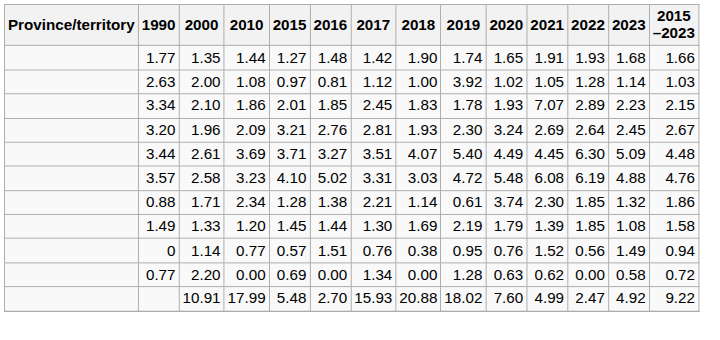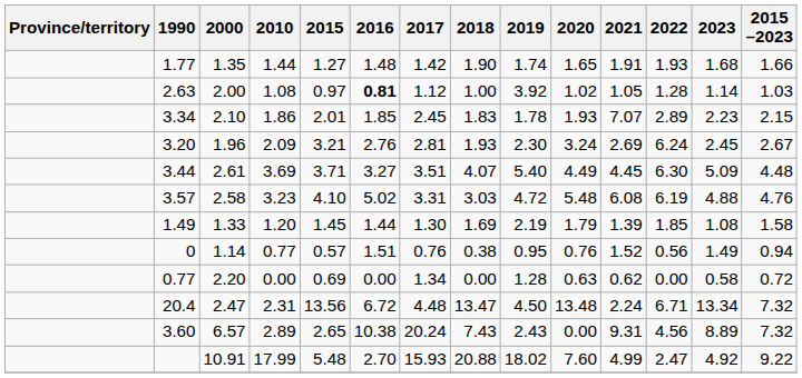 <table class="wikitable sortable sort-under" style=text-align:right;>
 <tr>
 <th>Province/territory</th>
 <th>1990</th>
 <th>2000</th>
 <th>2010</th>
 <th>2015</th>
 <th>2016</th>
 <th>2017</th>
 <th>2018</th>
 <th>2019</th>
 <th>2020</th>
 <th>2021</th>
 <th>2022</th>
 <th>2023</th>
 <th>2015<br>–2023</th>
 </tr>
 <tr>
 <td style=text-align:left;></td>
 <td>1.77</td>
 <td>1.35</td>
 <td>1.44</td>
 <td>1.27</td>
 <td>1.48</td>
 <td>1.42</td>
 <td>1.90</td>
 <td>1.74</td>
 <td>1.65</td>
 <td>1.91</td>
 <td>1.93</td>
 <td>1.68</td>
 <td>1.66</td>
 </tr>
 <tr>
 <td style=text-align:left;></td>
 <td>2.63</td>
 <td>2.00</td>
 <td>1.08</td>
 <td>0.97</td>
-<td>0.81</td>
+<td><strong>0.81</strong></td>
 <td>1.12</td>
 <td>1.00</td>
 <td>3.92</td>
 <td>1.02</td>
 <td>1.05</td>
 <td>1.28</td>
 <td>1.14</td>
 <td>1.03</td>
 </tr>
 <tr>
 <td style=text-align:left;></td>
 <td>3.34</td>
 <td>2.10</td>
 <td>1.86</td>
 <td>2.01</td>
 <td>1.85</td>
 <td>2.45</td>
 <td>1.83</td>
 <td>1.78</td>
 <td>1.93</td>
 <td>7.07</td>
 <td>2.89</td>
 <td>2.23</td>
 <td>2.15</td>
 </tr>
 <tr>
 <td style=text-align:left;></td>
 <td>3.20</td>
 <td>1.96</td>
 <td>2.09</td>
 <td>3.21</td>
 <td>2.76</td>
 <td>2.81</td>
 <td>1.93</td>
 <td>2.30</td>
 <td>3.24</td>
 <td>2.69</td>
-<td>2.64</td>
+<td>6.24</td>
 <td>2.45</td>
 <td>2.67</td>
 </tr>
 <tr>
 <td style=text-align:left;></td>
 <td>3.44</td>
 <td>2.61</td>
 <td>3.69</td>
 <td>3.71</td>
 <td>3.27</td>
 <td>3.51</td>
 <td>4.07</td>
 <td>5.40</td>
 <td>4.49</td>
 <td>4.45</td>
 <td>6.30</td>
 <td>5.09</td>
 <td>4.48</td>
 </tr>
 <tr>
 <td style=text-align:left;></td>
 <td>3.57</td>
 <td>2.58</td>
 <td>3.23</td>
 <td>4.10</td>
 <td>5.02</td>
 <td>3.31</td>
 <td>3.03</td>
 <td>4.72</td>
 <td>5.48</td>
 <td>6.08</td>
 <td>6.19</td>
 <td>4.88</td>
 <td>4.76</td>
-</tr>
-<tr>
-<td style=text-align:left;></td>
-<td>0.88</td>
-<td>1.71</td>
-<td>2.34</td>
-<td>1.28</td>
-<td>1.38</td>
-<td>2.21</td>
-<td>1.14</td>
-<td>0.61</td>
-<td>3.74</td>
-<td>2.30</td>
-<td>1.85</td>
-<td>1.32</td>
-<td>1.86</td>
 </tr>
 <tr>
 <td style=text-align:left;></td>
 <td>1.49</td>
 <td>1.33</td>
 <td>1.20</td>
 <td>1.45</td>
 <td>1.44</td>
 <td>1.30</td>
 <td>1.69</td>
 <td>2.19</td>
 <td>1.79</td>
 <td>1.39</td>
 <td>1.85</td>
 <td>1.08</td>
 <td>1.58</td>
 </tr>
 <tr>
 <td style=text-align:left;></td>
 <td>0</td>
 <td>1.14</td>
 <td>0.77</td>
 <td>0.57</td>
 <td>1.51</td>
 <td>0.76</td>
 <td>0.38</td>
 <td>0.95</td>
 <td>0.76</td>
 <td>1.52</td>
 <td>0.56</td>
 <td>1.49</td>
 <td>0.94</td>
 </tr>
 <tr>
 <td style=text-align:left;></td>
 <td>0.77</td>
 <td>2.20</td>
 <td>0.00</td>
 <td>0.69</td>
 <td>0.00</td>
 <td>1.34</td>
 <td>0.00</td>
 <td>1.28</td>
 <td>0.63</td>
 <td>0.62</td>
 <td>0.00</td>
 <td>0.58</td>
 <td>0.72</td>
 </tr>
 <tr>
 <td style=text-align:left;></td>
+<td>20.4</td>
+<td>2.47</td>
+<td>2.31</td>
+<td>13.56</td>
+<td>6.72</td>
+<td>4.48</td>
+<td>13.47</td>
+<td>4.50</td>
+<td>13.48</td>
+<td>2.24</td>
+<td>6.71</td>
+<td>13.34</td>
+<td>7.32</td>
+</tr>
+<tr>
+<td style=text-align:left;></td>
+<td>3.60</td>
+<td>6.57</td>
+<td>2.89</td>
+<td>2.65</td>
+<td>10.38</td>
+<td>20.24</td>
+<td>7.43</td>
+<td>2.43</td>
+<td>0.00</td>
+<td>9.31</td>
+<td>4.56</td>
+<td>8.89</td>
+<td>7.32</td>
+</tr>
+<tr>
+<td style=text-align:left;></td>
 <td></td>
 <td>10.91</td>
 <td>17.99</td>
 <td>5.48</td>
 <td>2.70</td>
 <td>15.93</td>
 <td>20.88</td>
 <td>18.02</td>
 <td>7.60</td>
 <td>4.99</td>
 <td>2.47</td>
 <td>4.92</td>
 <td>9.22</td>
 </tr>
 <tr>
 </tr>
 </table>
